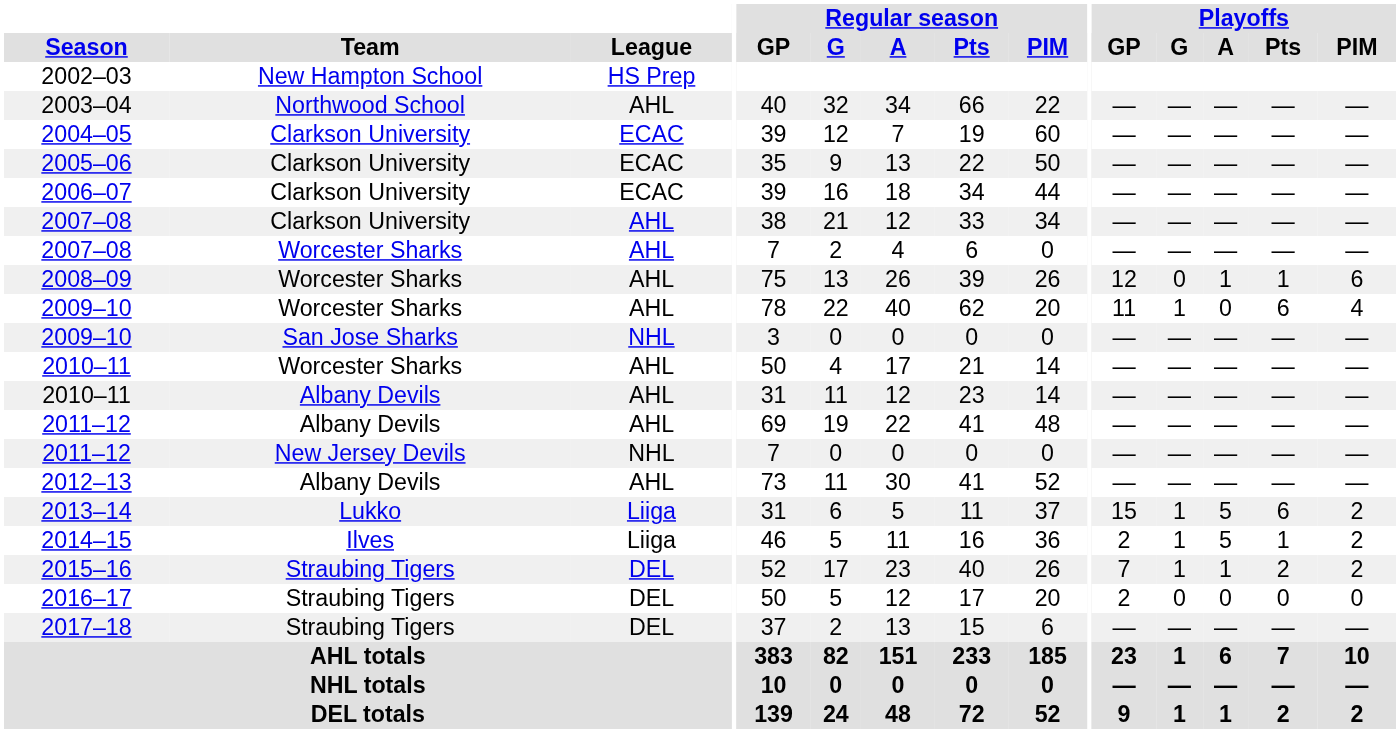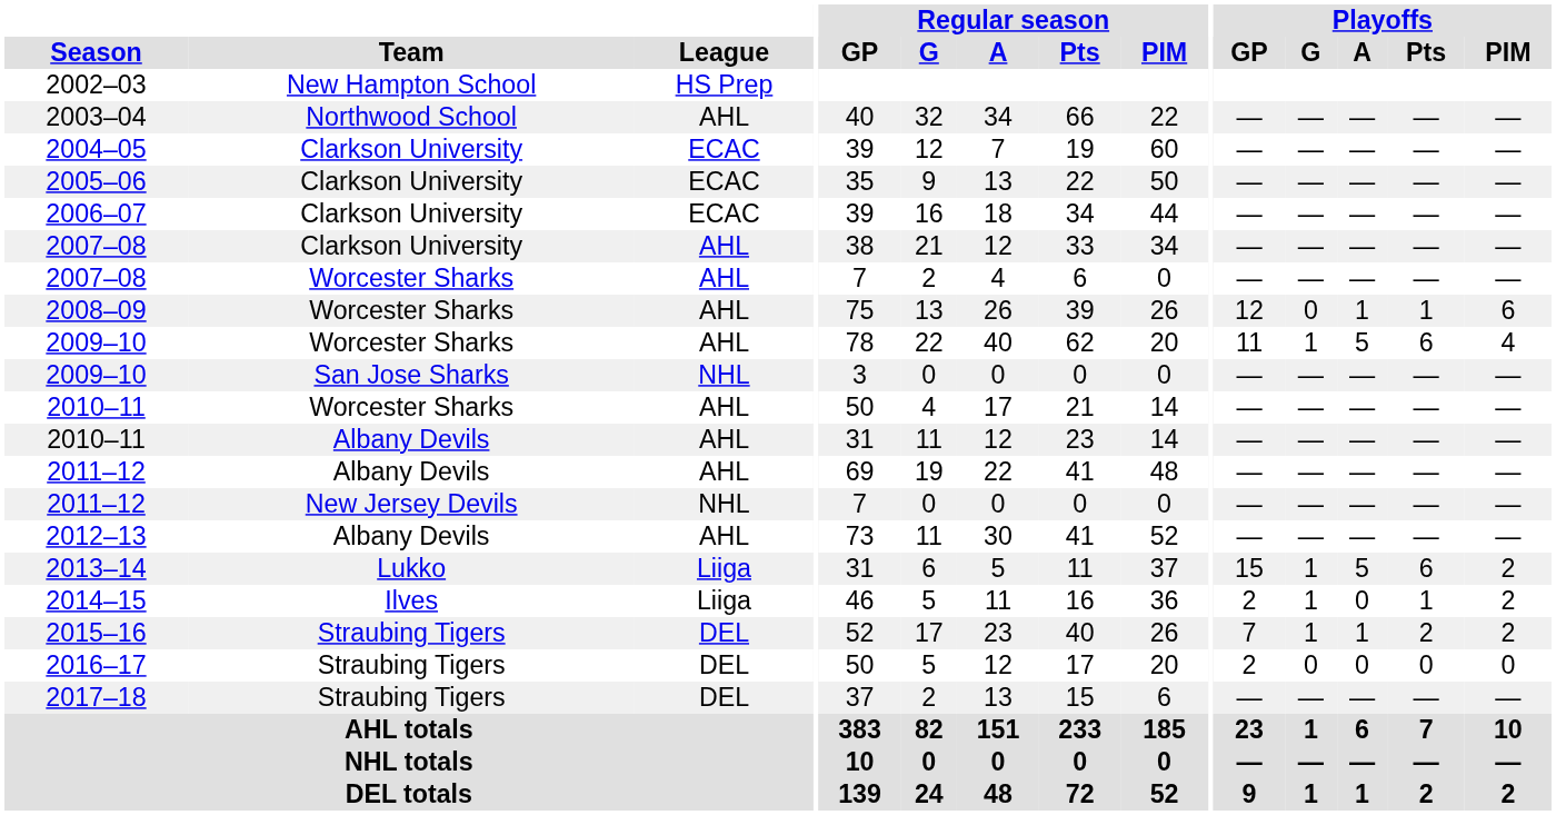 <table style="text-align:center; width:60em" cellspacing="0" cellpadding="1" border="0">
 <tr bgcolor="#e0e0e0">
 <th colspan="3" bgcolor="#ffffff"></th>
 <th rowspan="103" bgcolor="#ffffff"></th>
 <th colspan="5"><a href='#'>Regular season</a></th>
 <th rowspan="103" bgcolor="#ffffff"></th>
 <th colspan="5"><a href='#'>Playoffs</a></th>
 </tr>
 <tr bgcolor="#e0e0e0">
 <th><a href='#'>Season</a></th>
 <th>Team</th>
 <th>League</th>
 <th>GP</th>
 <th><a href='#'>G</a></th>
 <th><a href='#'>A</a></th>
 <th><a href='#'>Pts</a></th>
 <th><a href='#'>PIM</a></th>
 <th>GP</th>
 <th>G</th>
 <th>A</th>
 <th>Pts</th>
 <th>PIM</th>
 </tr>
 <tr>
 <td>2002–03</td>
 <td><a href='#'>New Hampton School</a></td>
 <td><a href='#'>HS Prep</a></td>
 </tr>
 <tr bgcolor="#f0f0f0">
 <td>2003–04</td>
 <td><a href='#'>Northwood School</a></td>
 <td>AHL</td>
 <td>40</td>
 <td>32</td>
 <td>34</td>
 <td>66</td>
 <td>22</td>
 <td>—</td>
 <td>—</td>
 <td>—</td>
 <td>—</td>
 <td>—</td>
 </tr>
 <tr>
 <td><a href='#'>2004–05</a></td>
 <td><a href='#'>Clarkson University</a></td>
 <td><a href='#'>ECAC</a></td>
 <td>39</td>
 <td>12</td>
 <td>7</td>
 <td>19</td>
 <td>60</td>
 <td>—</td>
 <td>—</td>
 <td>—</td>
 <td>—</td>
 <td>—</td>
 </tr>
 <tr bgcolor="#f0f0f0">
 <td><a href='#'>2005–06</a></td>
 <td>Clarkson University</td>
 <td>ECAC</td>
 <td>35</td>
 <td>9</td>
 <td>13</td>
 <td>22</td>
 <td>50</td>
 <td>—</td>
 <td>—</td>
 <td>—</td>
 <td>—</td>
 <td>—</td>
 </tr>
 <tr>
 <td><a href='#'>2006–07</a></td>
 <td>Clarkson University</td>
 <td>ECAC</td>
 <td>39</td>
 <td>16</td>
 <td>18</td>
 <td>34</td>
 <td>44</td>
 <td>—</td>
 <td>—</td>
 <td>—</td>
 <td>—</td>
 <td>—</td>
 </tr>
 <tr bgcolor="#f0f0f0">
 <td><a href='#'>2007–08</a></td>
 <td>Clarkson University</td>
 <td><a href='#'>AHL</a></td>
 <td>38</td>
 <td>21</td>
 <td>12</td>
 <td>33</td>
 <td>34</td>
 <td>—</td>
 <td>—</td>
 <td>—</td>
 <td>—</td>
 <td>—</td>
 </tr>
 <tr>
 <td><a href='#'>2007–08</a></td>
 <td><a href='#'>Worcester Sharks</a></td>
 <td><a href='#'>AHL</a></td>
 <td>7</td>
 <td>2</td>
 <td>4</td>
 <td>6</td>
 <td>0</td>
 <td>—</td>
 <td>—</td>
 <td>—</td>
 <td>—</td>
 <td>—</td>
 </tr>
 <tr bgcolor="#f0f0f0">
 <td><a href='#'>2008–09</a></td>
 <td>Worcester Sharks</td>
 <td>AHL</td>
 <td>75</td>
 <td>13</td>
 <td>26</td>
 <td>39</td>
 <td>26</td>
 <td>12</td>
 <td>0</td>
 <td>1</td>
 <td>1</td>
 <td>6</td>
 </tr>
 <tr>
 <td><a href='#'>2009–10</a></td>
 <td>Worcester Sharks</td>
 <td>AHL</td>
 <td>78</td>
 <td>22</td>
 <td>40</td>
 <td>62</td>
 <td>20</td>
 <td>11</td>
 <td>1</td>
-<td>0</td>
+<td>5</td>
 <td>6</td>
 <td>4</td>
 </tr>
 <tr bgcolor="#f0f0f0">
 <td><a href='#'>2009–10</a></td>
 <td><a href='#'>San Jose Sharks</a></td>
 <td><a href='#'>NHL</a></td>
 <td>3</td>
 <td>0</td>
 <td>0</td>
 <td>0</td>
 <td>0</td>
 <td>—</td>
 <td>—</td>
 <td>—</td>
 <td>—</td>
 <td>—</td>
 </tr>
 <tr>
 <td><a href='#'>2010–11</a></td>
 <td>Worcester Sharks</td>
 <td>AHL</td>
 <td>50</td>
 <td>4</td>
 <td>17</td>
 <td>21</td>
 <td>14</td>
 <td>—</td>
 <td>—</td>
 <td>—</td>
 <td>—</td>
 <td>—</td>
 </tr>
 <tr bgcolor="#f0f0f0">
 <td>2010–11</td>
 <td><a href='#'>Albany Devils</a></td>
 <td>AHL</td>
 <td>31</td>
 <td>11</td>
 <td>12</td>
 <td>23</td>
 <td>14</td>
 <td>—</td>
 <td>—</td>
 <td>—</td>
 <td>—</td>
 <td>—</td>
 </tr>
 <tr>
 <td><a href='#'>2011–12</a></td>
 <td>Albany Devils</td>
 <td>AHL</td>
 <td>69</td>
 <td>19</td>
 <td>22</td>
 <td>41</td>
 <td>48</td>
 <td>—</td>
 <td>—</td>
 <td>—</td>
 <td>—</td>
 <td>—</td>
 </tr>
 <tr bgcolor="#f0f0f0">
 <td><a href='#'>2011–12</a></td>
 <td><a href='#'>New Jersey Devils</a></td>
 <td>NHL</td>
 <td>7</td>
 <td>0</td>
 <td>0</td>
 <td>0</td>
 <td>0</td>
 <td>—</td>
 <td>—</td>
 <td>—</td>
 <td>—</td>
 <td>—</td>
 </tr>
 <tr>
 <td><a href='#'>2012–13</a></td>
 <td>Albany Devils</td>
 <td>AHL</td>
 <td>73</td>
 <td>11</td>
 <td>30</td>
 <td>41</td>
 <td>52</td>
 <td>—</td>
 <td>—</td>
 <td>—</td>
 <td>—</td>
 <td>—</td>
 </tr>
 <tr bgcolor="#f0f0f0">
 <td><a href='#'>2013–14</a></td>
 <td><a href='#'>Lukko</a></td>
 <td><a href='#'>Liiga</a></td>
 <td>31</td>
 <td>6</td>
 <td>5</td>
 <td>11</td>
 <td>37</td>
 <td>15</td>
 <td>1</td>
 <td>5</td>
 <td>6</td>
 <td>2</td>
 </tr>
 <tr>
 <td><a href='#'>2014–15</a></td>
 <td><a href='#'>Ilves</a></td>
 <td>Liiga</td>
 <td>46</td>
 <td>5</td>
 <td>11</td>
 <td>16</td>
 <td>36</td>
 <td>2</td>
 <td>1</td>
-<td>5</td>
+<td>0</td>
 <td>1</td>
 <td>2</td>
 </tr>
 <tr bgcolor="#f0f0f0">
 <td><a href='#'>2015–16</a></td>
 <td><a href='#'>Straubing Tigers</a></td>
 <td><a href='#'>DEL</a></td>
 <td>52</td>
 <td>17</td>
 <td>23</td>
 <td>40</td>
 <td>26</td>
 <td>7</td>
 <td>1</td>
 <td>1</td>
 <td>2</td>
 <td>2</td>
 </tr>
 <tr>
 <td><a href='#'>2016–17</a></td>
 <td>Straubing Tigers</td>
 <td>DEL</td>
 <td>50</td>
 <td>5</td>
 <td>12</td>
 <td>17</td>
 <td>20</td>
 <td>2</td>
 <td>0</td>
 <td>0</td>
 <td>0</td>
 <td>0</td>
 </tr>
 <tr bgcolor="#f0f0f0">
 <td><a href='#'>2017–18</a></td>
 <td>Straubing Tigers</td>
 <td>DEL</td>
 <td>37</td>
 <td>2</td>
 <td>13</td>
 <td>15</td>
 <td>6</td>
 <td>—</td>
 <td>—</td>
 <td>—</td>
 <td>—</td>
 <td>—</td>
 </tr>
 <tr bgcolor="#e0e0e0">
 <th colspan="3">AHL totals</th>
 <th>383</th>
 <th>82</th>
 <th>151</th>
 <th>233</th>
 <th>185</th>
 <th>23</th>
 <th>1</th>
 <th>6</th>
 <th>7</th>
 <th>10</th>
 </tr>
 <tr bgcolor="#e0e0e0">
 <th colspan="3">NHL totals</th>
 <th>10</th>
 <th>0</th>
 <th>0</th>
 <th>0</th>
 <th>0</th>
 <th>—</th>
 <th>—</th>
 <th>—</th>
 <th>—</th>
 <th>—</th>
 </tr>
 <tr bgcolor="#e0e0e0">
 <th colspan="3">DEL totals</th>
 <th>139</th>
 <th>24</th>
 <th>48</th>
 <th>72</th>
 <th>52</th>
 <th>9</th>
 <th>1</th>
 <th>1</th>
 <th>2</th>
 <th>2</th>
 </tr>
 </table>
